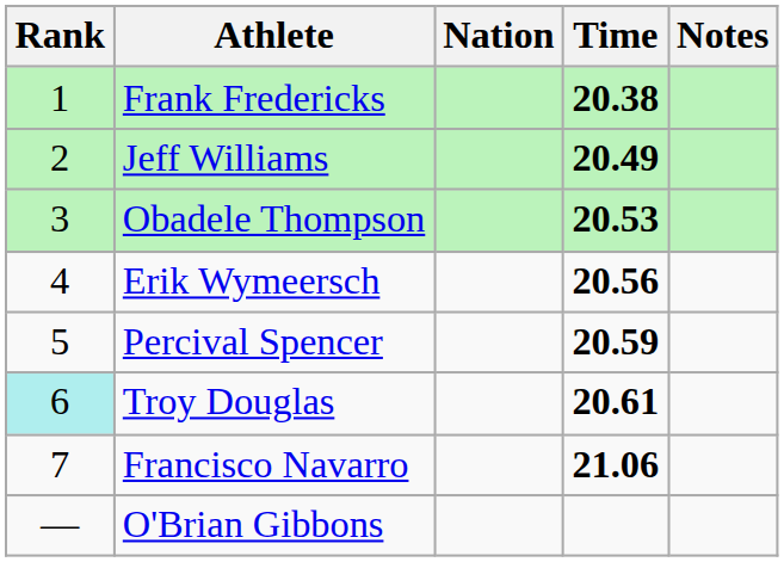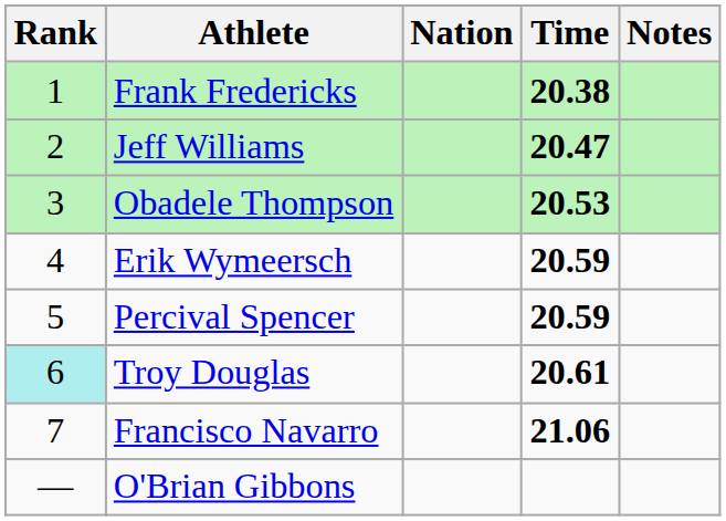 <table class="wikitable sortable" style="text-align:center">
 <tr>
 <th>Rank</th>
 <th>Athlete</th>
 <th>Nation</th>
 <th>Time</th>
 <th>Notes</th>
 </tr>
 <tr style="background:#bbf3bb;">
 <td>1</td>
 <td align=left><a href='#'>Frank Fredericks</a></td>
 <td align=left></td>
 <td><strong>20.38</strong></td>
 <td></td>
 </tr>
 <tr style="background:#bbf3bb;">
 <td>2</td>
 <td align=left><a href='#'>Jeff Williams</a></td>
 <td align=left></td>
-<td><strong>20.49</strong></td>
+<td><strong>20.47</strong></td>
 <td></td>
 </tr>
 <tr style="background:#bbf3bb;">
 <td>3</td>
 <td align=left><a href='#'>Obadele Thompson</a></td>
 <td align=left></td>
 <td><strong>20.53</strong></td>
 <td></td>
 </tr>
 <tr>
 <td>4</td>
 <td align=left><a href='#'>Erik Wymeersch</a></td>
 <td align=left></td>
-<td><strong>20.56</strong></td>
+<td><strong>20.59</strong></td>
 <td></td>
 </tr>
 <tr>
 <td>5</td>
 <td align=left><a href='#'>Percival Spencer</a></td>
 <td align=left></td>
 <td><strong>20.59</strong></td>
 <td></td>
 </tr>
 <tr>
 <td style="background: paleturquoise;">6</td>
 <td align=left><a href='#'>Troy Douglas</a></td>
 <td align=left></td>
 <td><strong>20.61</strong></td>
 <td></td>
 </tr>
 <tr>
 <td>7</td>
 <td align=left><a href='#'>Francisco Navarro</a></td>
 <td align=left></td>
 <td><strong>21.06</strong></td>
 <td></td>
 </tr>
 <tr>
 <td data-sort-value=8>—</td>
 <td align=left><a href='#'>O'Brian Gibbons</a></td>
 <td align=left></td>
 <td data-sort-value=99.99></td>
 <td></td>
 </tr>
 </table>
